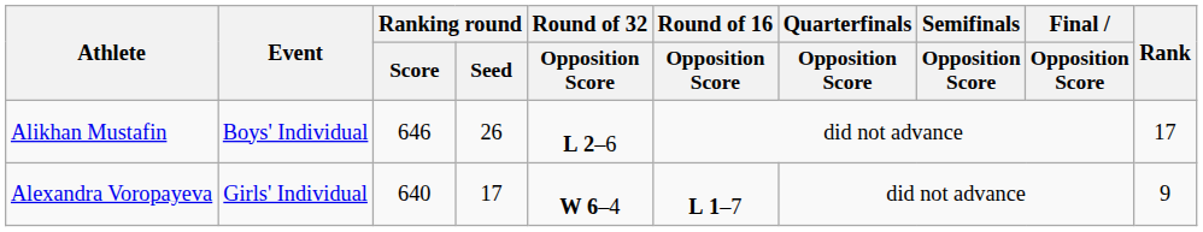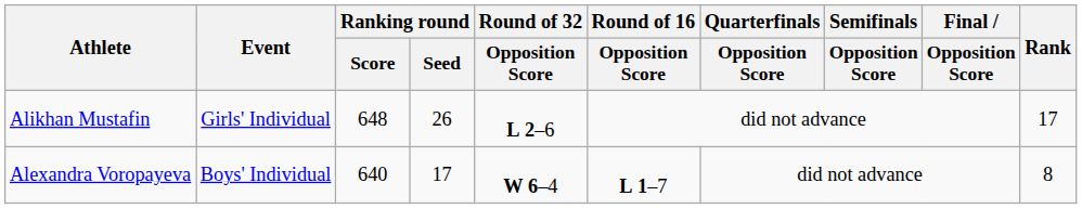 <table class="wikitable" style="font-size:90%;">
 <tr>
 <th rowspan="2">Athlete</th>
 <th rowspan="2">Event</th>
 <th colspan="2">Ranking round</th>
 <th>Round of 32</th>
 <th>Round of 16</th>
 <th>Quarterfinals</th>
 <th>Semifinals</th>
 <th>Final / </th>
 <th rowspan=2>Rank</th>
 </tr>
 <tr style="font-size:95%">
 <th>Score</th>
 <th>Seed</th>
 <th>Opposition<br>Score</th>
 <th>Opposition<br>Score</th>
 <th>Opposition<br>Score</th>
 <th>Opposition<br>Score</th>
 <th>Opposition<br>Score</th>
 </tr>
 <tr align=center>
 <td align=left><a href='#'>Alikhan Mustafin</a></td>
-<td><a href='#'>Boys' Individual</a></td>
-<td>646</td>
+<td><a href='#'>Girls' Individual</a></td>
+<td>648</td>
 <td>26</td>
 <td><br><strong>L</strong> <strong>2</strong>–6</td>
 <td colspan=4>did not advance</td>
 <td>17</td>
 </tr>
 <tr align=center>
 <td align=left><a href='#'>Alexandra Voropayeva</a></td>
-<td><a href='#'>Girls' Individual</a></td>
+<td><a href='#'>Boys' Individual</a></td>
 <td>640</td>
 <td>17</td>
 <td><br><strong>W</strong> <strong>6</strong>–4</td>
 <td><br><strong>L</strong> <strong>1</strong>–7</td>
 <td colspan=3>did not advance</td>
-<td>9</td>
+<td>8</td>
 </tr>
 </table>
